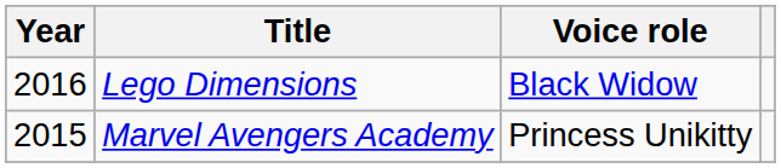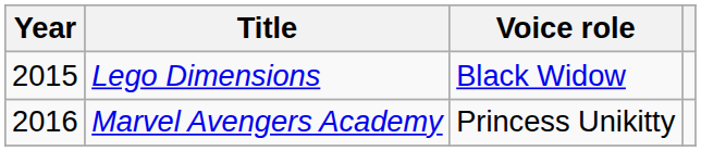 <table class="wikitable sortable">
 <tr>
 <th>Year</th>
 <th>Title</th>
 <th>Voice role</th>
 <th class="unsortable"></th>
 </tr>
 <tr>
-<td>2016</td>
+<td>2015</td>
 <td><em><a href='#'>Lego Dimensions</a></em></td>
 <td><a href='#'>Black Widow</a></td>
 <td style="text-align: center;"></td>
 </tr>
 <tr>
-<td>2015</td>
+<td>2016</td>
 <td><em><a href='#'>Marvel Avengers Academy</a></em></td>
 <td>Princess Unikitty</td>
 <td style="text-align: center;"></td>
 </tr>
 </table>
